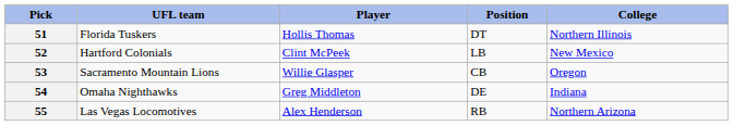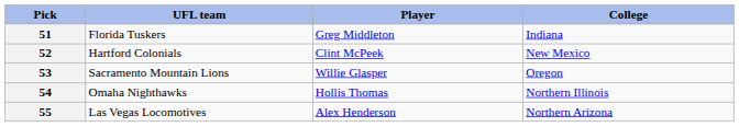 <table class="wikitable" style="width:75%;">
 <tr>
 <th width=10% style="background:#A8BDEC">Pick</th>
 <th width=28% style="background:#A8BDEC">UFL team</th>
 <th width=26% style="background:#A8BDEC">Player</th>
-<th width=11% style="background:#A8BDEC">Position</th>
 <th width=26% style="background:#A8BDEC">College</th>
 </tr>
 <tr>
 <th>51</th>
 <td>Florida Tuskers</td>
-<td><a href='#'>Hollis Thomas</a></td>
-<td>DT</td>
-<td><a href='#'>Northern Illinois</a></td>
+<td><a href='#'>Greg Middleton</a></td>
+<td><a href='#'>Indiana</a></td>
 </tr>
 <tr>
 <th>52</th>
 <td>Hartford Colonials</td>
 <td><a href='#'>Clint McPeek</a></td>
-<td>LB</td>
 <td><a href='#'>New Mexico</a></td>
 </tr>
 <tr>
 <th>53</th>
 <td>Sacramento Mountain Lions</td>
 <td><a href='#'>Willie Glasper</a></td>
-<td>CB</td>
 <td><a href='#'>Oregon</a></td>
 </tr>
 <tr>
 <th>54</th>
 <td>Omaha Nighthawks</td>
-<td><a href='#'>Greg Middleton</a></td>
-<td>DE</td>
-<td><a href='#'>Indiana</a></td>
+<td><a href='#'>Hollis Thomas</a></td>
+<td><a href='#'>Northern Illinois</a></td>
 </tr>
 <tr>
 <th>55</th>
 <td>Las Vegas Locomotives</td>
 <td><a href='#'>Alex Henderson</a></td>
-<td>RB</td>
 <td><a href='#'>Northern Arizona</a></td>
 </tr>
 </table>
